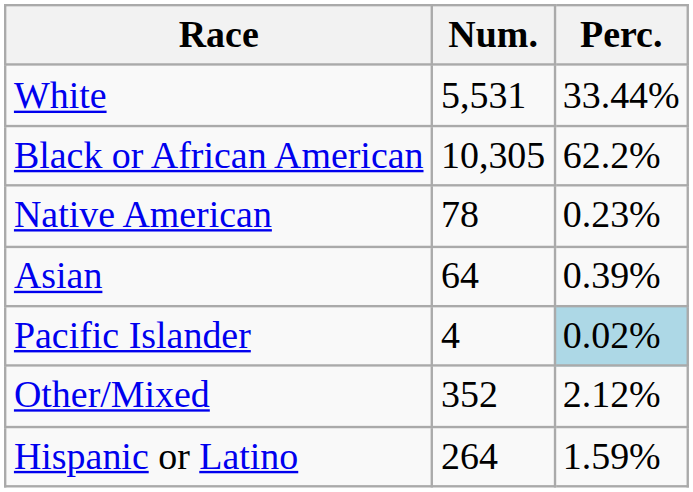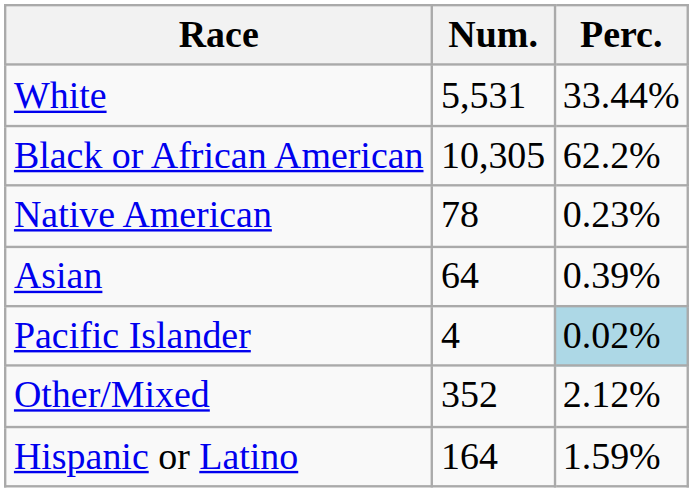 <table class="wikitable">
 <tr>
 <th>Race</th>
 <th>Num.</th>
 <th>Perc.</th>
 </tr>
 <tr>
 <td><a href='#'>White</a></td>
 <td>5,531</td>
 <td>33.44%</td>
 </tr>
 <tr>
 <td><a href='#'>Black or African American</a></td>
 <td>10,305</td>
 <td>62.2%</td>
 </tr>
 <tr>
 <td><a href='#'>Native American</a></td>
 <td>78</td>
 <td>0.23%</td>
 </tr>
 <tr>
 <td><a href='#'>Asian</a></td>
 <td>64</td>
 <td>0.39%</td>
 </tr>
 <tr>
 <td><a href='#'>Pacific Islander</a></td>
 <td>4</td>
 <td style="background: lightblue;">0.02%</td>
 </tr>
 <tr>
 <td><a href='#'>Other/Mixed</a></td>
 <td>352</td>
 <td>2.12%</td>
 </tr>
 <tr>
 <td><a href='#'>Hispanic</a> or <a href='#'>Latino</a></td>
-<td>264</td>
+<td>164</td>
 <td>1.59%</td>
 </tr>
 </table>
